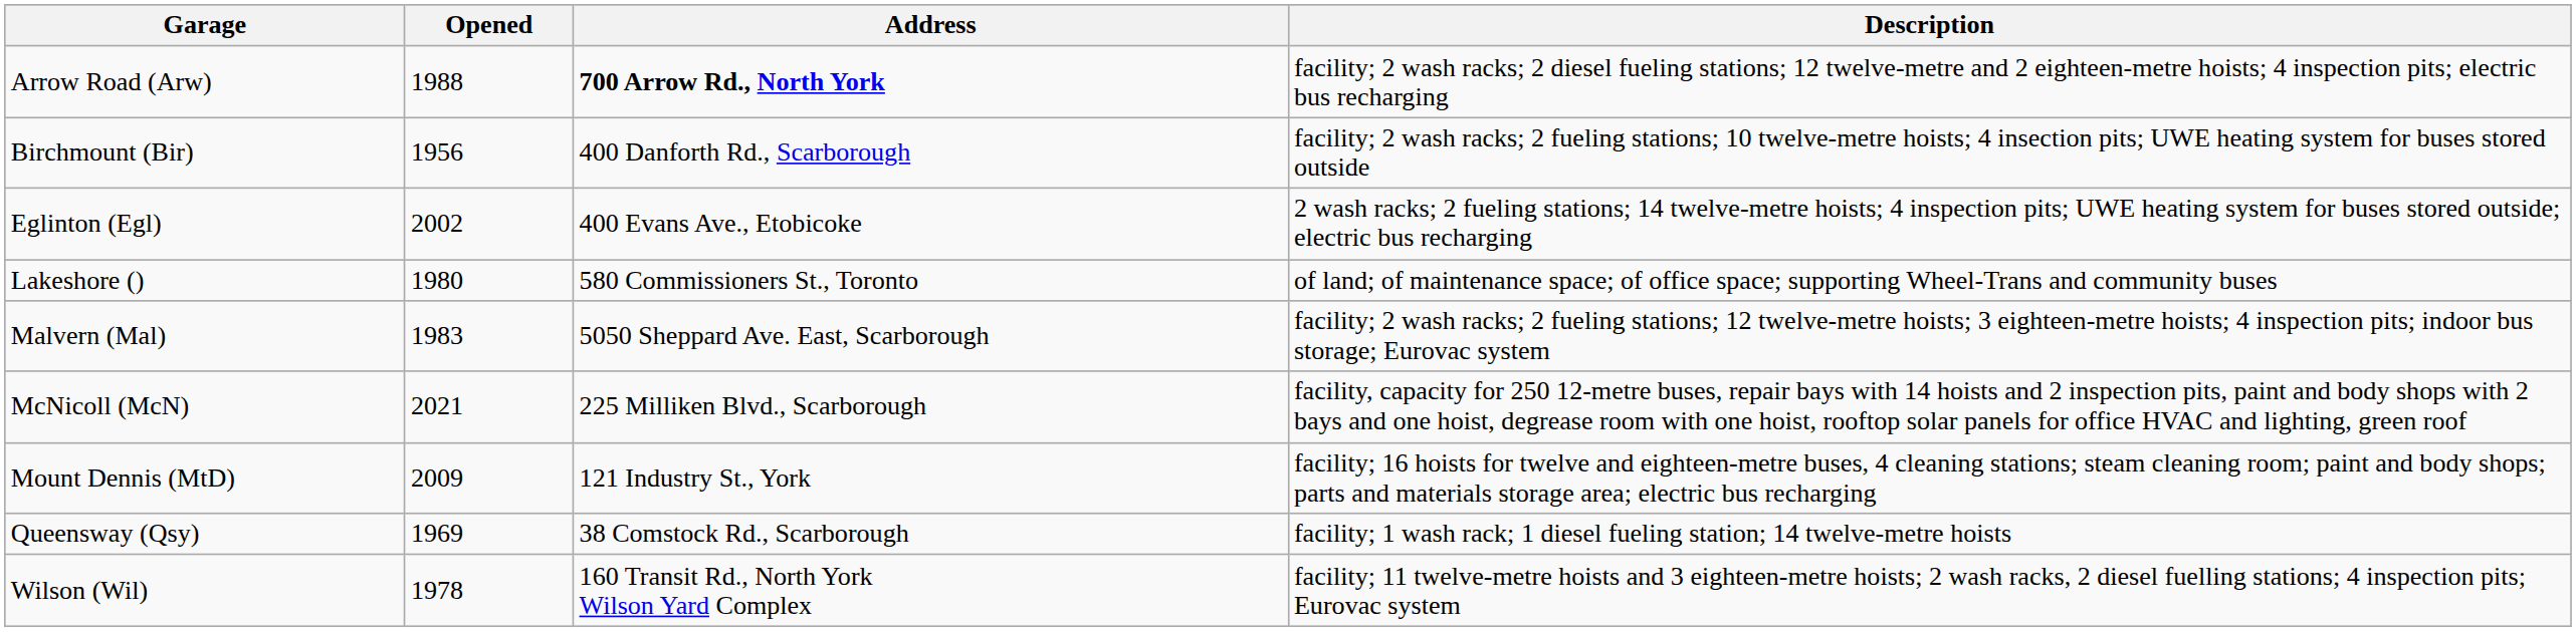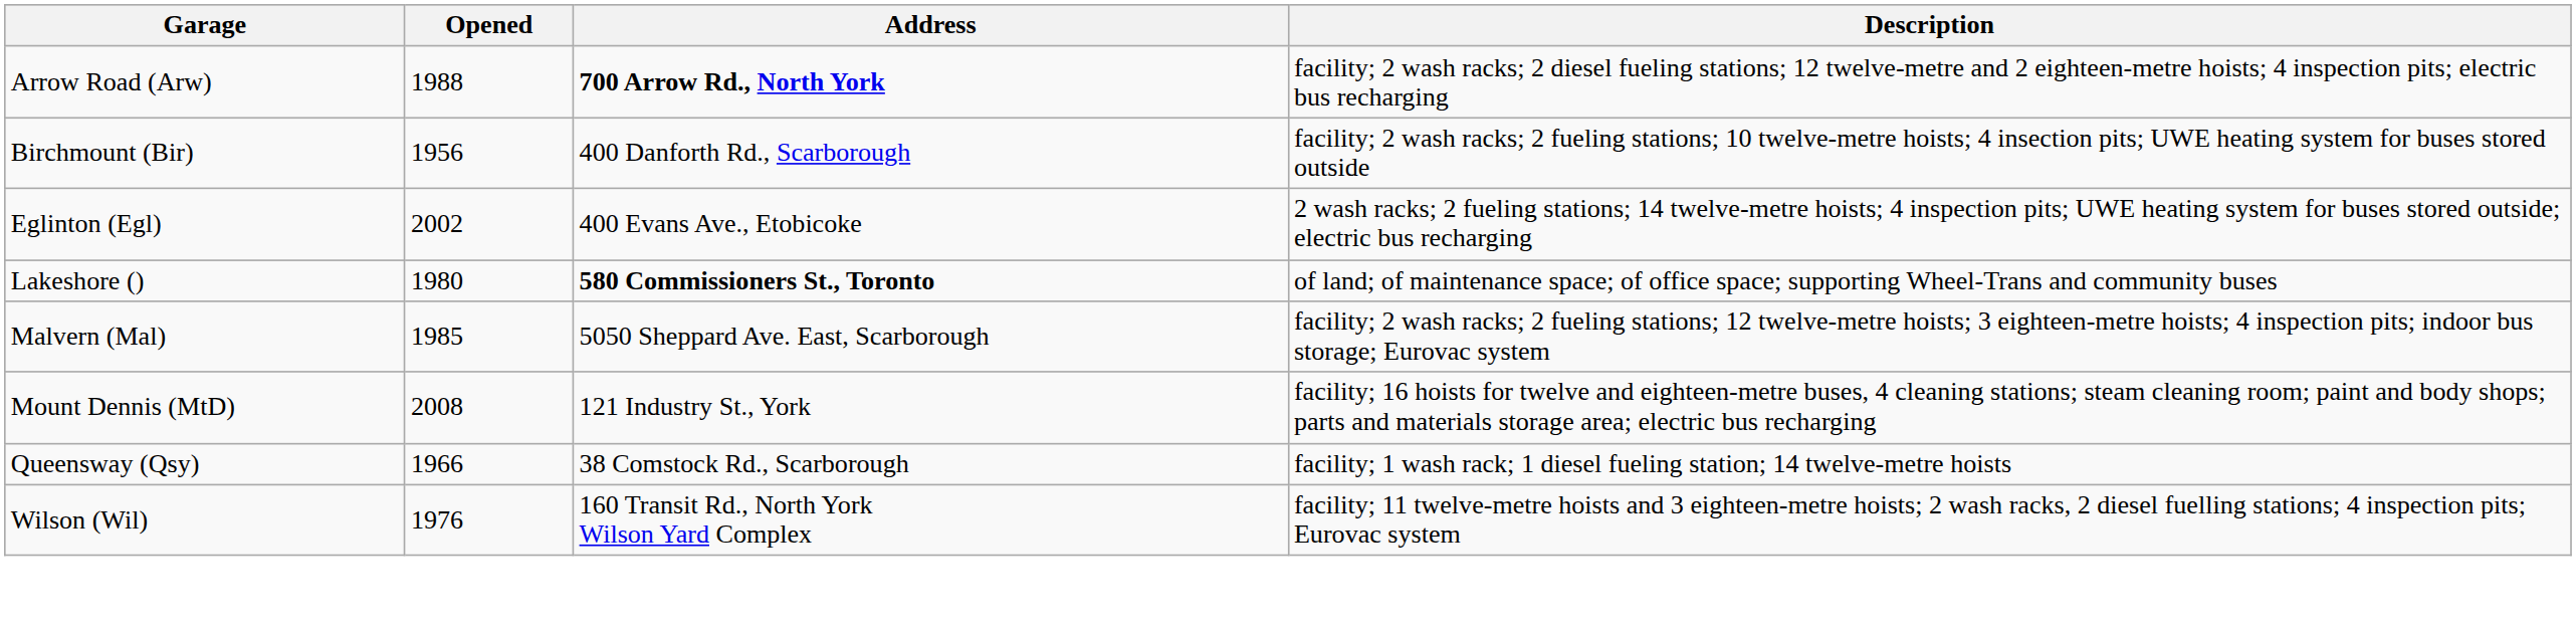 <table class="wikitable">
 <tr>
 <th>Garage</th>
 <th>Opened</th>
 <th>Address</th>
 <th width="50%">Description</th>
 </tr>
 <tr>
 <td>Arrow Road (Arw)</td>
 <td>1988</td>
 <td><strong>700 Arrow Rd., <a href='#'>North York</a></strong></td>
 <td> facility; 2 wash racks; 2 diesel fueling stations; 12 twelve-metre and 2 eighteen-metre hoists; 4 inspection pits; electric bus recharging</td>
 </tr>
 <tr>
 <td>Birchmount (Bir)</td>
 <td>1956</td>
 <td>400 Danforth Rd., <a href='#'>Scarborough</a></td>
 <td> facility; 2 wash racks; 2 fueling stations; 10 twelve-metre hoists; 4 insection pits; UWE heating system for buses stored outside</td>
 </tr>
 <tr>
 <td>Eglinton (Egl)</td>
 <td>2002</td>
 <td>400 Evans Ave., Etobicoke</td>
 <td>2 wash racks; 2 fueling stations; 14 twelve-metre hoists; 4 inspection pits; UWE heating system for buses stored outside; electric bus recharging</td>
 </tr>
 <tr>
 <td>Lakeshore ()</td>
 <td>1980</td>
-<td>580 Commissioners St., Toronto</td>
+<td><strong>580 Commissioners St., Toronto</strong></td>
 <td> of land;  of maintenance space;  of office space; supporting Wheel-Trans and community buses</td>
 </tr>
 <tr>
 <td>Malvern (Mal)</td>
-<td>1983</td>
+<td>1985</td>
 <td>5050 Sheppard Ave. East, Scarborough</td>
 <td> facility; 2 wash racks; 2 fueling stations; 12 twelve-metre hoists; 3 eighteen-metre hoists; 4 inspection pits; indoor bus storage; Eurovac system</td>
 </tr>
 <tr>
-<td>McNicoll (McN)</td>
-<td>2021</td>
-<td>225 Milliken Blvd., Scarborough</td>
-<td> facility, capacity for 250 12-metre buses, repair bays with 14 hoists and 2 inspection pits, paint and body shops with 2 bays and one hoist, degrease room with one hoist, rooftop solar panels for office HVAC and lighting, green roof</td>
-</tr>
-<tr>
 <td>Mount Dennis (MtD)</td>
-<td>2009</td>
+<td>2008</td>
 <td>121 Industry St., York</td>
 <td> facility; 16 hoists for twelve and eighteen-metre buses, 4 cleaning stations; steam cleaning room; paint and body shops; parts and materials storage area; electric bus recharging</td>
 </tr>
 <tr>
 <td>Queensway (Qsy)</td>
-<td>1969</td>
+<td>1966</td>
 <td>38 Comstock Rd., Scarborough</td>
 <td> facility; 1 wash rack; 1 diesel fueling station; 14 twelve-metre hoists</td>
 </tr>
 <tr>
 <td>Wilson (Wil)</td>
-<td>1978</td>
+<td>1976</td>
 <td>160 Transit Rd., North York<br><a href='#'>Wilson Yard</a> Complex</td>
 <td> facility; 11 twelve-metre hoists and 3 eighteen-metre hoists; 2 wash racks, 2 diesel fuelling stations; 4 inspection pits; Eurovac system</td>
 </tr>
 </table>
